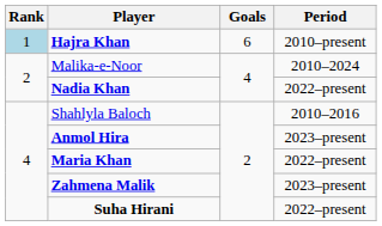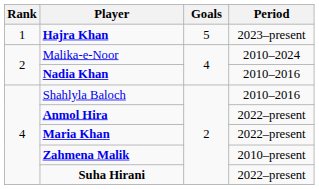 <table class="wikitable sortable" style="text-align:center">
 <tr>
 <th width="30px">Rank</th>
 <th style="width:175px;">Player</th>
 <th width="50px">Goals</th>
 <th style="width:100px;">Period</th>
 </tr>
 <tr>
-<td style="background: lightblue;">1</td>
+<td>1</td>
 <td style="text-align:left;"><a href='#'><strong>Hajra Khan</strong></a></td>
-<td>6</td>
-<td>2010–present</td>
+<td>5</td>
+<td>2023–present</td>
 </tr>
 <tr>
 <td rowspan="2">2</td>
 <td style="text-align:left;"><a href='#'>Malika-e-Noor</a></td>
 <td rowspan="2">4</td>
 <td>2010–2024</td>
 </tr>
 <tr>
 <td style="text-align:left;"><a href='#'><strong>Nadia Khan</strong></a></td>
-<td>2022–present</td>
+<td>2010–2016</td>
 </tr>
 <tr>
 <td rowspan="5">4</td>
 <td style="text-align:left;"><a href='#'>Shahlyla Baloch</a></td>
 <td rowspan="5">2</td>
 <td>2010–2016</td>
 </tr>
 <tr>
 <td style="text-align:left;"><strong><a href='#'>Anmol Hira</a></strong></td>
-<td>2023–present</td>
+<td>2022–present</td>
 </tr>
 <tr>
 <td style="text-align:left;"><strong><a href='#'>Maria Khan</a></strong></td>
 <td>2022–present</td>
 </tr>
 <tr>
 <td style="text-align:left;"><strong><a href='#'>Zahmena Malik</a></strong></td>
-<td>2023–present</td>
+<td>2010–present</td>
 </tr>
 <tr>
 <td><strong>Suha Hirani</strong></td>
 <td>2022–present</td>
 </tr>
 </table>
